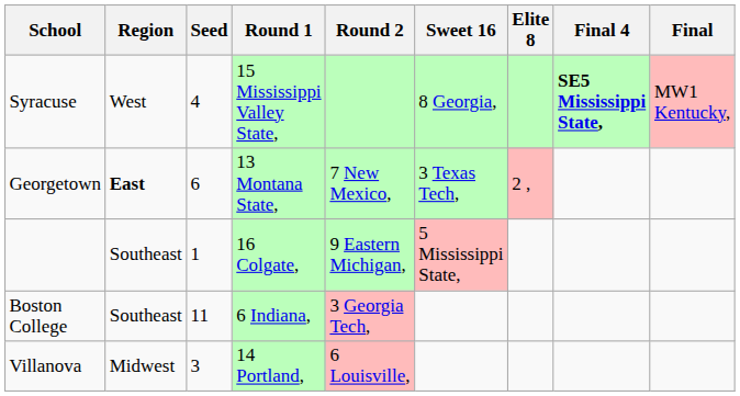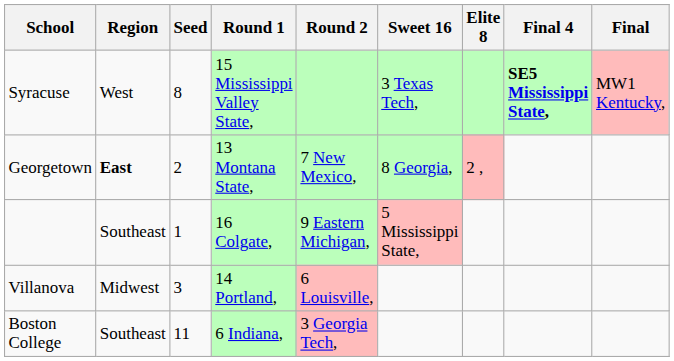 <table class="wikitable">
 <tr>
 <th>School</th>
 <th>Region</th>
 <th>Seed</th>
 <th>Round 1</th>
 <th>Round 2</th>
 <th>Sweet 16</th>
 <th>Elite 8</th>
 <th>Final 4</th>
 <th>Final</th>
 </tr>
 <tr>
 <td>Syracuse</td>
 <td>West</td>
-<td>4</td>
+<td>8</td>
 <td style="background:#bfb;">15 <a href='#'>Mississippi Valley State</a>, </td>
 <td style="background:#bfb;"> </td>
-<td style="background:#bfb;">8 <a href='#'>Georgia</a>,<br> </td>
+<td style="background:#bfb;">3 <a href='#'>Texas Tech</a>, </td>
 <td style="background:#bfb;"> </td>
 <td style="background:#bfb;"><strong>SE5 <a href='#'>Mississippi State</a>, </strong></td>
 <td style="background:#fbb;">MW1 <a href='#'>Kentucky</a>,<br></td>
 </tr>
 <tr>
 <td>Georgetown</td>
 <td><strong>East</strong></td>
-<td>6</td>
+<td>2</td>
 <td style="background:#bfb;">13 <a href='#'>Montana State</a>,<br></td>
 <td style="background:#bfb;">7 <a href='#'>New Mexico</a>, </td>
-<td style="background:#bfb;">3 <a href='#'>Texas Tech</a>, </td>
+<td style="background:#bfb;">8 <a href='#'>Georgia</a>,<br> </td>
 <td style="background:#fbb;">2 , </td>
 <td></td>
 <td></td>
 </tr>
 <tr>
 <td></td>
 <td>Southeast</td>
 <td>1</td>
 <td style="background:#bfb;">16 <a href='#'>Colgate</a>, </td>
 <td style="background:#bfb;">9 <a href='#'>Eastern Michigan</a>, </td>
 <td style="background:#fbb;">5 Mississippi State, </td>
 <td></td>
 <td></td>
 <td></td>
 </tr>
 <tr>
+<td>Villanova</td>
+<td>Midwest</td>
+<td>3</td>
+<td style="background:#bfb;">14 <a href='#'>Portland</a>, </td>
+<td style="background:#fbb;">6 <a href='#'>Louisville</a>, </td>
+<td></td>
+<td></td>
+<td></td>
+<td></td>
+</tr>
+<tr>
 <td>Boston College</td>
 <td>Southeast</td>
 <td>11</td>
 <td style="background:#bfb;">6 <a href='#'>Indiana</a>, </td>
 <td style="background:#fbb;">3 <a href='#'>Georgia Tech</a>, </td>
 <td></td>
 <td></td>
 <td></td>
 <td></td>
 </tr>
-<tr>
-<td>Villanova</td>
-<td>Midwest</td>
-<td>3</td>
-<td style="background:#bfb;">14 <a href='#'>Portland</a>, </td>
-<td style="background:#fbb;">6 <a href='#'>Louisville</a>, </td>
-<td></td>
-<td></td>
-<td></td>
-<td></td>
-</tr>
 </table>
